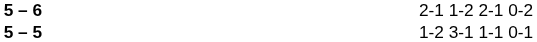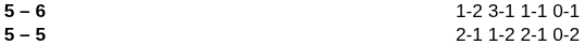 <table width=100% cellspacing=1>
 <tr>
 <th width=20%></th>
 <th width=12%></th>
 <th width=20%></th>
 <th width=33%></th>
 <td></td>
 </tr>
 <tr style=font-size:90%>
 <td align=right></td>
 <td align=center><strong>5 – 6</strong></td>
 <td><strong></strong></td>
-<td>2-1 1-2 2-1 0-2</td>
+<td>1-2 3-1 1-1 0-1</td>
 <td></td>
 </tr>
 <tr style=font-size:90%>
 <td align=right><strong></strong></td>
 <td align=center><strong>5 – 5</strong></td>
 <td><strong></strong></td>
-<td>1-2 3-1 1-1 0-1</td>
+<td>2-1 1-2 2-1 0-2</td>
 </tr>
 </table>
